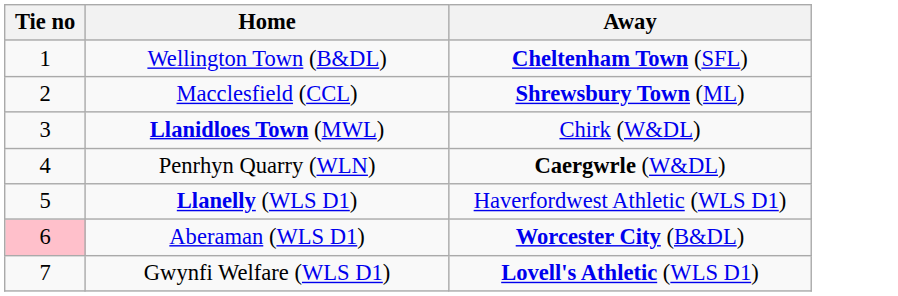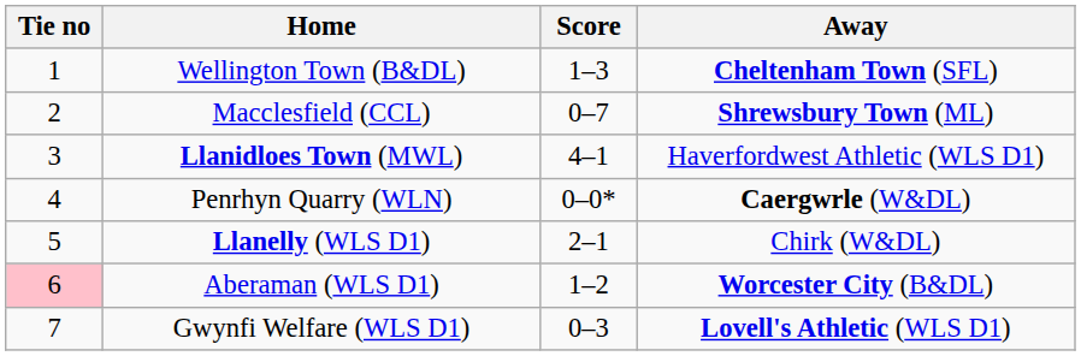 <table class="wikitable" style="text-align:center">
 <tr>
 <th width=50>Tie no</th>
 <th width=250>Home</th>
+<th width=50>Score</th>
 <th width=250>Away</th>
 </tr>
 <tr>
 <td>1</td>
 <td><a href='#'>Wellington Town</a> (<a href='#'>B&DL</a>)</td>
+<td>1–3</td>
 <td><strong><a href='#'>Cheltenham Town</a></strong> (<a href='#'>SFL</a>)</td>
 </tr>
 <tr>
 <td>2</td>
 <td><a href='#'>Macclesfield</a> (<a href='#'>CCL</a>)</td>
+<td>0–7</td>
 <td><strong><a href='#'>Shrewsbury Town</a></strong> (<a href='#'>ML</a>)</td>
 </tr>
 <tr>
 <td>3</td>
 <td><strong><a href='#'>Llanidloes Town</a></strong> (<a href='#'>MWL</a>)</td>
-<td><a href='#'>Chirk</a> (<a href='#'>W&DL</a>)</td>
+<td>4–1</td>
+<td><a href='#'>Haverfordwest Athletic</a> (<a href='#'>WLS D1</a>)</td>
 </tr>
 <tr>
 <td>4</td>
 <td>Penrhyn Quarry (<a href='#'>WLN</a>)</td>
+<td>0–0*</td>
 <td><strong>Caergwrle</strong> (<a href='#'>W&DL</a>)</td>
 </tr>
 <tr>
 <td>5</td>
 <td><strong><a href='#'>Llanelly</a></strong> (<a href='#'>WLS D1</a>)</td>
-<td><a href='#'>Haverfordwest Athletic</a> (<a href='#'>WLS D1</a>)</td>
+<td>2–1</td>
+<td><a href='#'>Chirk</a> (<a href='#'>W&DL</a>)</td>
 </tr>
 <tr>
 <td style="background: pink;">6</td>
 <td><a href='#'>Aberaman</a> (<a href='#'>WLS D1</a>)</td>
+<td>1–2</td>
 <td><strong><a href='#'>Worcester City</a></strong> (<a href='#'>B&DL</a>)</td>
 </tr>
 <tr>
 <td>7</td>
 <td>Gwynfi Welfare (<a href='#'>WLS D1</a>)</td>
+<td>0–3</td>
 <td><strong><a href='#'>Lovell's Athletic</a></strong> (<a href='#'>WLS D1</a>)</td>
 </tr>
 </table>
